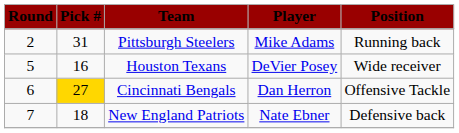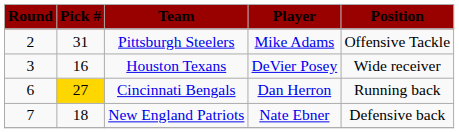 <table class="wikitable" style="text-align:center">
 <tr>
 <td bgcolor="#990000"><strong><span>Round</span></strong></td>
 <td bgcolor="#990000"><strong><span>Pick #</span></strong></td>
 <td bgcolor="#990000"><strong><span>Team</span></strong></td>
 <td bgcolor="#990000"><strong><span>Player</span></strong></td>
 <td bgcolor="#990000"><strong><span>Position</span></strong></td>
 </tr>
 <tr align="center">
 </tr>
 <tr>
 <td>2</td>
 <td align=center>31</td>
 <td><a href='#'>Pittsburgh Steelers</a></td>
 <td><a href='#'>Mike Adams</a></td>
-<td>Running back</td>
+<td>Offensive Tackle</td>
 </tr>
 <tr>
-<td>5</td>
+<td>3</td>
 <td align=center>16</td>
 <td><a href='#'>Houston Texans</a></td>
 <td><a href='#'>DeVier Posey</a></td>
 <td>Wide receiver</td>
 </tr>
 <tr>
 <td>6</td>
 <td align=center style="background: gold;">27</td>
 <td><a href='#'>Cincinnati Bengals</a></td>
 <td><a href='#'>Dan Herron</a></td>
-<td>Offensive Tackle</td>
+<td>Running back</td>
 </tr>
 <tr>
 <td>7</td>
 <td align=center>18</td>
 <td><a href='#'>New England Patriots</a></td>
 <td><a href='#'>Nate Ebner</a></td>
 <td>Defensive back</td>
 </tr>
 <tr>
 </tr>
 </table>
